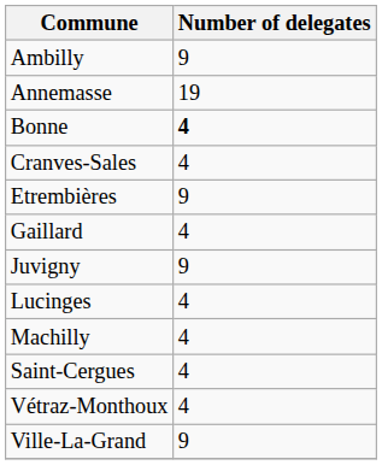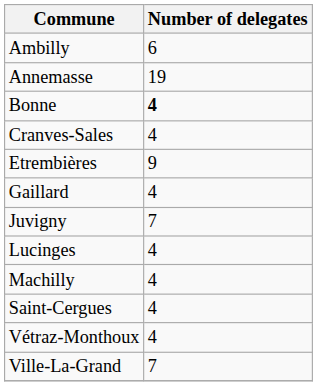 <table class="wikitable" border="1">
 <tr>
 <th>Commune</th>
 <th>Number of delegates</th>
 </tr>
 <tr>
 <td>Ambilly</td>
-<td>9</td>
+<td>6</td>
 </tr>
 <tr>
 <td>Annemasse</td>
 <td>19</td>
 </tr>
 <tr>
 <td>Bonne</td>
 <td><strong>4</strong></td>
 </tr>
 <tr>
 <td>Cranves-Sales</td>
 <td>4</td>
 </tr>
 <tr>
 <td>Etrembières</td>
 <td>9</td>
 </tr>
 <tr>
 <td>Gaillard</td>
 <td>4</td>
 </tr>
 <tr>
 <td>Juvigny</td>
-<td>9</td>
+<td>7</td>
 </tr>
 <tr>
 <td>Lucinges</td>
 <td>4</td>
 </tr>
 <tr>
 <td>Machilly</td>
 <td>4</td>
 </tr>
 <tr>
 <td>Saint-Cergues</td>
 <td>4</td>
 </tr>
 <tr>
 <td>Vétraz-Monthoux</td>
 <td>4</td>
 </tr>
 <tr>
 <td>Ville-La-Grand</td>
-<td>9</td>
+<td>7</td>
 </tr>
 <tr>
 </tr>
 </table>
